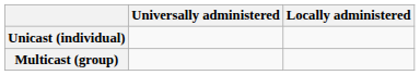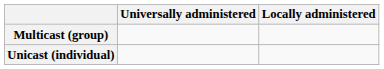 <table class="wikitable">
 <tr>
 <th></th>
 <th>Universally administered</th>
 <th>Locally administered</th>
 </tr>
 <tr>
+<th>Multicast (group)</th>
+<td></td>
+<td></td>
+</tr>
+<tr>
 <th>Unicast (individual)</th>
 <td></td>
 <td></td>
 </tr>
-<tr>
-<th>Multicast (group)</th>
-<td></td>
-<td></td>
-</tr>
 </table>
